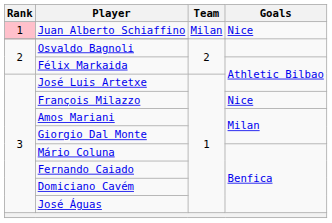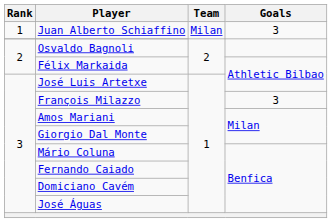 <table class="wikitable" style="text-align:center">
 <tr>
 <th>Rank</th>
 <th>Player</th>
 <th>Team</th>
 <th>Goals</th>
 </tr>
 <tr>
-<td style="background: pink;">1</td>
+<td>1</td>
 <td align="left"> <a href='#'>Juan Alberto Schiaffino</a></td>
 <td align="left" rowspan="2"> <a href='#'>Milan</a></td>
-<td align="left"> <a href='#'>Nice</a></td>
+<td>3</td>
 </tr>
 <tr>
 </tr>
 <tr>
 <td rowspan="2">2</td>
 <td align="left"> <a href='#'>Osvaldo Bagnoli</a></td>
 <td rowspan="2">2</td>
 </tr>
 <tr>
 <td align="left"> <a href='#'>Félix Markaida</a></td>
 <td align="left" rowspan="2"> <a href='#'>Athletic Bilbao</a></td>
 </tr>
 <tr>
 <td rowspan="8">3</td>
 <td align="left"> <a href='#'>José Luis Artetxe</a></td>
 <td rowspan="8">1</td>
 </tr>
 <tr>
 <td align="left"> <a href='#'>François Milazzo</a></td>
-<td align="left"> <a href='#'>Nice</a></td>
+<td>3</td>
 </tr>
 <tr>
 <td align="left"> <a href='#'>Amos Mariani</a></td>
 <td align="left" rowspan="2"> <a href='#'>Milan</a></td>
 </tr>
 <tr>
 <td align="left"> <a href='#'>Giorgio Dal Monte</a></td>
 </tr>
 <tr>
 <td align="left"> <a href='#'>Mário Coluna</a></td>
 <td align="left" rowspan="4"> <a href='#'>Benfica</a></td>
 </tr>
 <tr>
 <td align="left"> <a href='#'>Fernando Caiado</a></td>
 </tr>
 <tr>
 <td align="left"> <a href='#'>Domiciano Cavém</a></td>
 </tr>
 <tr>
 <td align="left"> <a href='#'>José Águas</a></td>
 </tr>
 <tr>
 <th colspan="4"> </th>
 </tr>
 </table>
